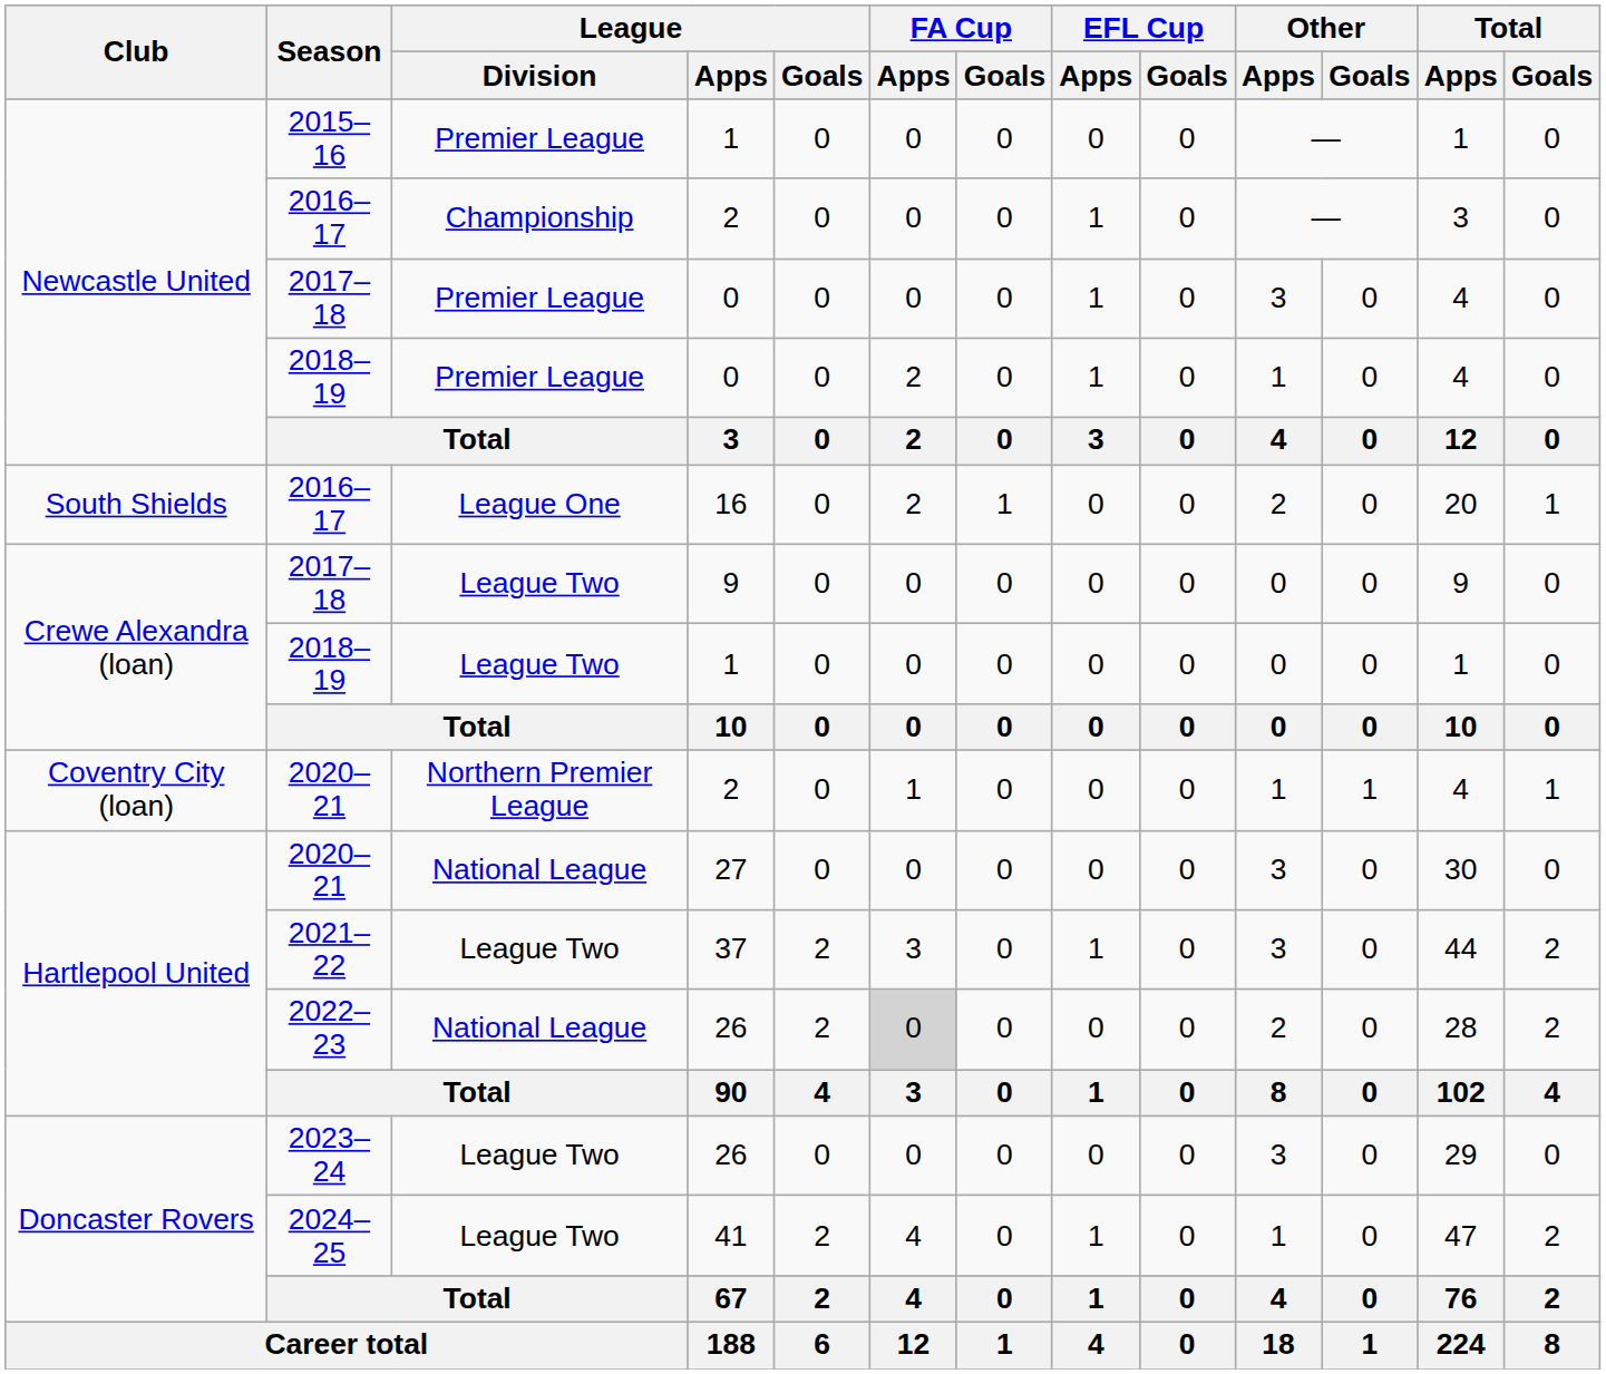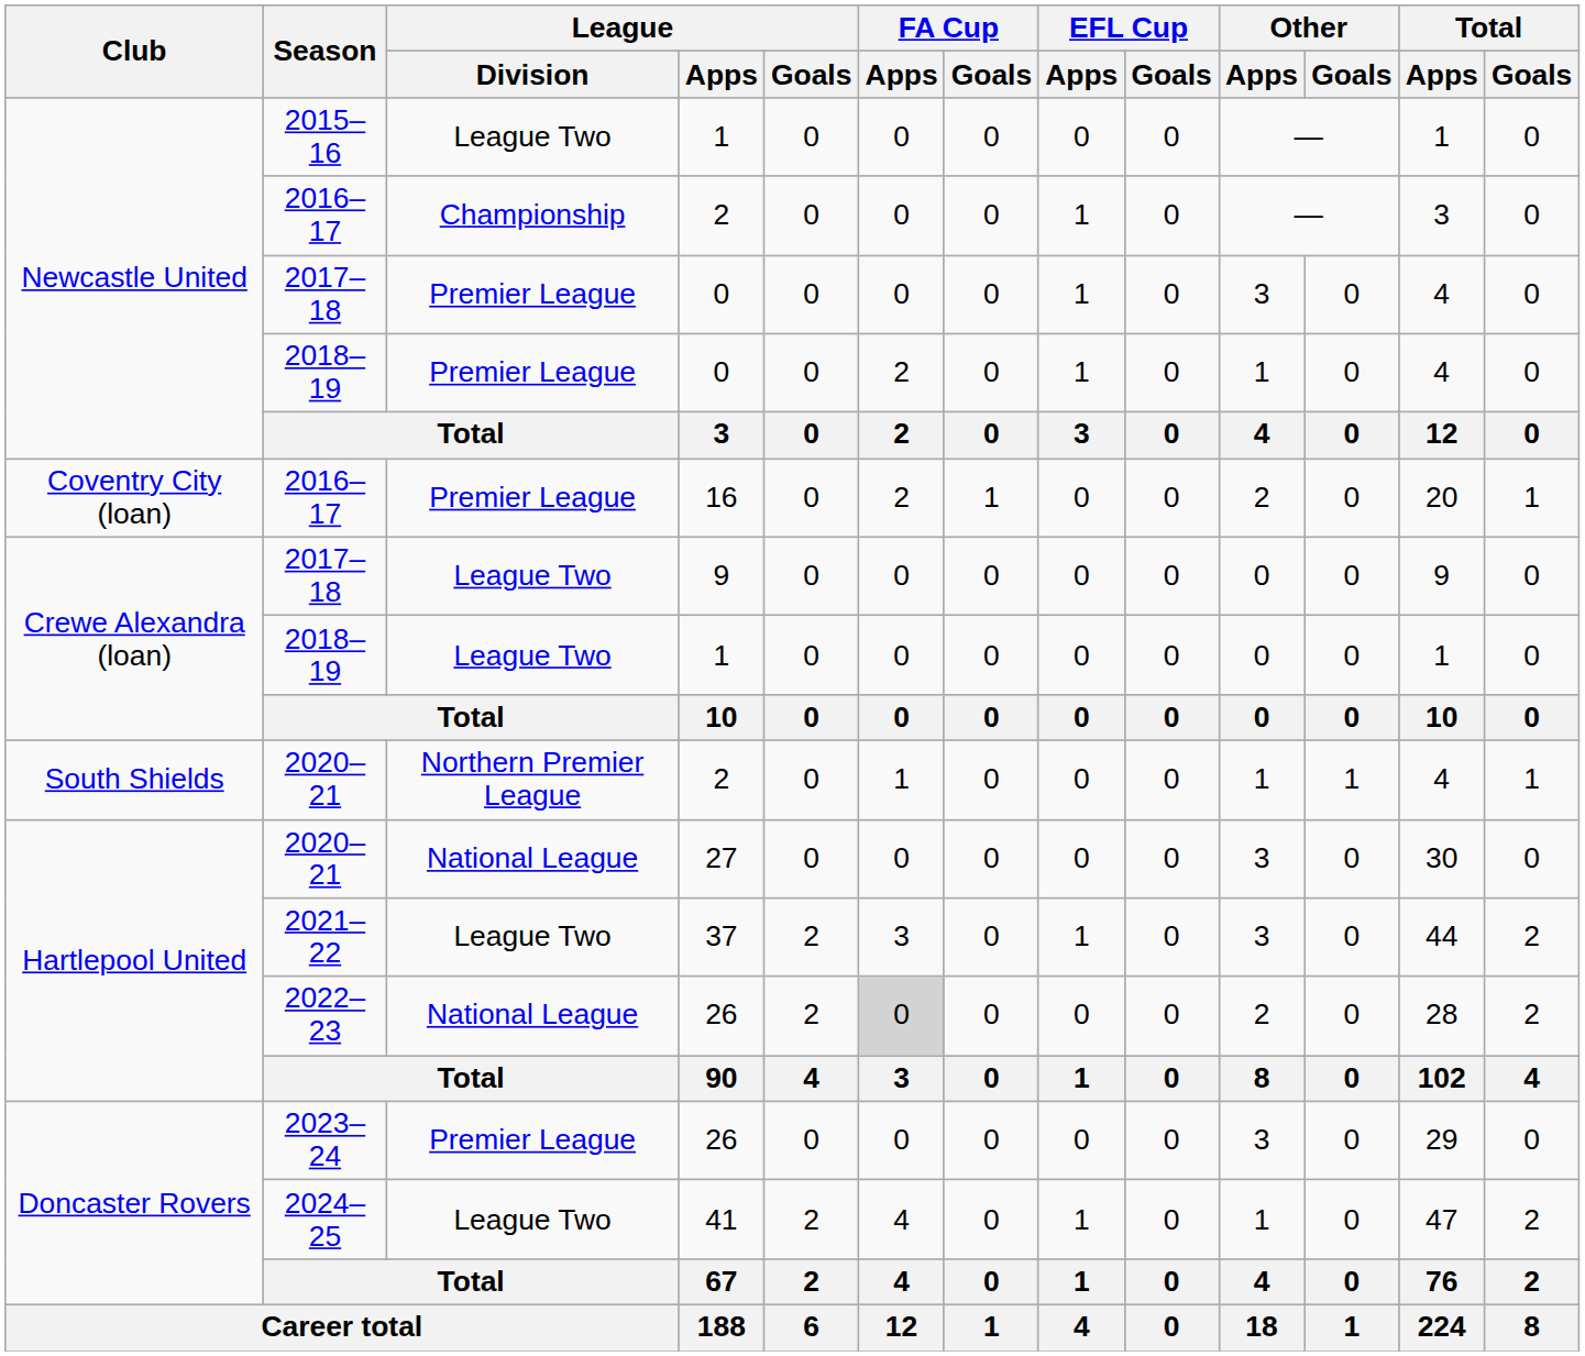 <table class="wikitable" style="text-align: center;">
 <tr>
 <th rowspan=2>Club</th>
 <th rowspan=2>Season</th>
 <th colspan=3>League</th>
 <th colspan=2><a href='#'>FA Cup</a></th>
 <th colspan=2><a href='#'>EFL Cup</a></th>
 <th colspan=2>Other</th>
 <th colspan=2>Total</th>
 </tr>
 <tr>
 <th>Division</th>
 <th>Apps</th>
 <th>Goals</th>
 <th>Apps</th>
 <th>Goals</th>
 <th>Apps</th>
 <th>Goals</th>
 <th>Apps</th>
 <th>Goals</th>
 <th>Apps</th>
 <th>Goals</th>
 </tr>
 <tr>
 <td rowspan=5><a href='#'>Newcastle United</a></td>
 <td><a href='#'>2015–16</a></td>
-<td><a href='#'>Premier League</a></td>
+<td>League Two</td>
 <td>1</td>
 <td>0</td>
 <td>0</td>
 <td>0</td>
 <td>0</td>
 <td>0</td>
 <td colspan="2">—</td>
 <td>1</td>
 <td>0</td>
 </tr>
 <tr>
 <td><a href='#'>2016–17</a></td>
 <td><a href='#'>Championship</a></td>
 <td>2</td>
 <td>0</td>
 <td>0</td>
 <td>0</td>
 <td>1</td>
 <td>0</td>
 <td colspan="2">—</td>
 <td>3</td>
 <td>0</td>
 </tr>
 <tr>
 <td><a href='#'>2017–18</a></td>
 <td><a href='#'>Premier League</a></td>
 <td>0</td>
 <td>0</td>
 <td>0</td>
 <td>0</td>
 <td>1</td>
 <td>0</td>
 <td>3</td>
 <td>0</td>
 <td>4</td>
 <td>0</td>
 </tr>
 <tr>
 <td><a href='#'>2018–19</a></td>
 <td><a href='#'>Premier League</a></td>
 <td>0</td>
 <td>0</td>
 <td>2</td>
 <td>0</td>
 <td>1</td>
 <td>0</td>
 <td>1</td>
 <td>0</td>
 <td>4</td>
 <td>0</td>
 </tr>
 <tr>
 <th colspan=2>Total</th>
 <th>3</th>
 <th>0</th>
 <th>2</th>
 <th>0</th>
 <th>3</th>
 <th>0</th>
 <th>4</th>
 <th>0</th>
 <th>12</th>
 <th>0</th>
 </tr>
 <tr>
-<td><a href='#'>South Shields</a></td>
+<td><a href='#'>Coventry City</a> (loan)</td>
 <td><a href='#'>2016–17</a></td>
-<td><a href='#'>League One</a></td>
+<td><a href='#'>Premier League</a></td>
 <td>16</td>
 <td>0</td>
 <td>2</td>
 <td>1</td>
 <td>0</td>
 <td>0</td>
 <td>2</td>
 <td>0</td>
 <td>20</td>
 <td>1</td>
 </tr>
 <tr>
 <td rowspan=3><a href='#'>Crewe Alexandra</a> (loan)</td>
 <td><a href='#'>2017–18</a></td>
 <td><a href='#'>League Two</a></td>
 <td>9</td>
 <td>0</td>
 <td>0</td>
 <td>0</td>
 <td>0</td>
 <td>0</td>
 <td>0</td>
 <td>0</td>
 <td>9</td>
 <td>0</td>
 </tr>
 <tr>
 <td><a href='#'>2018–19</a></td>
 <td><a href='#'>League Two</a></td>
 <td>1</td>
 <td>0</td>
 <td>0</td>
 <td>0</td>
 <td>0</td>
 <td>0</td>
 <td>0</td>
 <td>0</td>
 <td>1</td>
 <td>0</td>
 </tr>
 <tr>
 <th colspan=2>Total</th>
 <th>10</th>
 <th>0</th>
 <th>0</th>
 <th>0</th>
 <th>0</th>
 <th>0</th>
 <th>0</th>
 <th>0</th>
 <th>10</th>
 <th>0</th>
 </tr>
 <tr>
-<td><a href='#'>Coventry City</a> (loan)</td>
+<td><a href='#'>South Shields</a></td>
 <td><a href='#'>2020–21</a></td>
 <td><a href='#'>Northern Premier League</a></td>
 <td>2</td>
 <td>0</td>
 <td>1</td>
 <td>0</td>
 <td>0</td>
 <td>0</td>
 <td>1</td>
 <td>1</td>
 <td>4</td>
 <td>1</td>
 </tr>
 <tr>
 <td rowspan=4><a href='#'>Hartlepool United</a></td>
 <td><a href='#'>2020–21</a></td>
 <td><a href='#'>National League</a></td>
 <td>27</td>
 <td>0</td>
 <td>0</td>
 <td>0</td>
 <td>0</td>
 <td>0</td>
 <td>3</td>
 <td>0</td>
 <td>30</td>
 <td>0</td>
 </tr>
 <tr>
 <td><a href='#'>2021–22</a></td>
 <td>League Two</td>
 <td>37</td>
 <td>2</td>
 <td>3</td>
 <td>0</td>
 <td>1</td>
 <td>0</td>
 <td>3</td>
 <td>0</td>
 <td>44</td>
 <td>2</td>
 </tr>
 <tr>
 <td><a href='#'>2022–23</a></td>
 <td><a href='#'>National League</a></td>
 <td>26</td>
 <td>2</td>
 <td style="background: lightgrey;">0</td>
 <td>0</td>
 <td>0</td>
 <td>0</td>
 <td>2</td>
 <td>0</td>
 <td>28</td>
 <td>2</td>
 </tr>
 <tr>
 <th colspan=2>Total</th>
 <th>90</th>
 <th>4</th>
 <th>3</th>
 <th>0</th>
 <th>1</th>
 <th>0</th>
 <th>8</th>
 <th>0</th>
 <th>102</th>
 <th>4</th>
 </tr>
 <tr>
 <td rowspan="3"><a href='#'>Doncaster Rovers</a></td>
 <td><a href='#'>2023–24</a></td>
-<td>League Two</td>
+<td><a href='#'>Premier League</a></td>
 <td>26</td>
 <td>0</td>
 <td>0</td>
 <td>0</td>
 <td>0</td>
 <td>0</td>
 <td>3</td>
 <td>0</td>
 <td>29</td>
 <td>0</td>
 </tr>
 <tr>
 <td><a href='#'>2024–25</a></td>
 <td>League Two</td>
 <td>41</td>
 <td>2</td>
 <td>4</td>
 <td>0</td>
 <td>1</td>
 <td>0</td>
 <td>1</td>
 <td>0</td>
 <td>47</td>
 <td>2</td>
 </tr>
 <tr>
 <th colspan=2>Total</th>
 <th>67</th>
 <th>2</th>
 <th>4</th>
 <th>0</th>
 <th>1</th>
 <th>0</th>
 <th>4</th>
 <th>0</th>
 <th>76</th>
 <th>2</th>
 </tr>
 <tr>
 <th colspan="3">Career total</th>
 <th>188</th>
 <th>6</th>
 <th>12</th>
 <th>1</th>
 <th>4</th>
 <th>0</th>
 <th>18</th>
 <th>1</th>
 <th>224</th>
 <th>8</th>
 </tr>
 </table>
